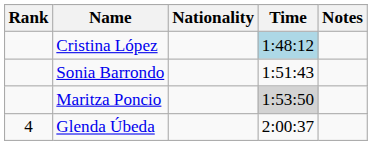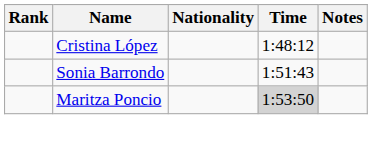 <table class="wikitable sortable" style="text-align:center">
 <tr>
 <th>Rank</th>
 <th>Name</th>
 <th>Nationality</th>
 <th>Time</th>
 <th>Notes</th>
 </tr>
 <tr>
 <td></td>
 <td align=left><a href='#'>Cristina López</a></td>
 <td align=left></td>
-<td style="background: lightblue;">1:48:12</td>
+<td>1:48:12</td>
 <td></td>
 </tr>
 <tr>
 <td></td>
 <td align=left><a href='#'>Sonia Barrondo</a></td>
 <td align=left></td>
 <td>1:51:43</td>
 <td></td>
 </tr>
 <tr>
 <td></td>
 <td align=left><a href='#'>Maritza Poncio</a></td>
 <td align=left></td>
 <td style="background: lightgrey;">1:53:50</td>
 <td></td>
 </tr>
-<tr>
-<td>4</td>
-<td align=left><a href='#'>Glenda Úbeda</a></td>
-<td align=left></td>
-<td>2:00:37</td>
-<td></td>
-</tr>
 </table>
